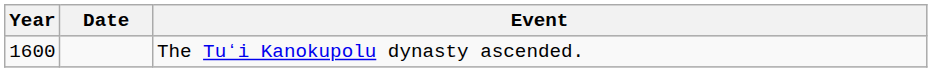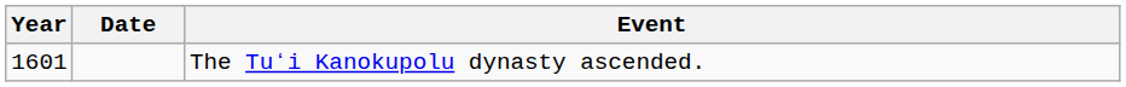 <table class="wikitable" width="100%">
 <tr>
 <th style="width:6%">Year</th>
 <th style="width:10%">Date</th>
 <th>Event</th>
 </tr>
 <tr>
-<td>1600</td>
+<td>1601</td>
 <td></td>
 <td>The <a href='#'>Tuʻi Kanokupolu</a> dynasty ascended.</td>
 </tr>
 </table>
